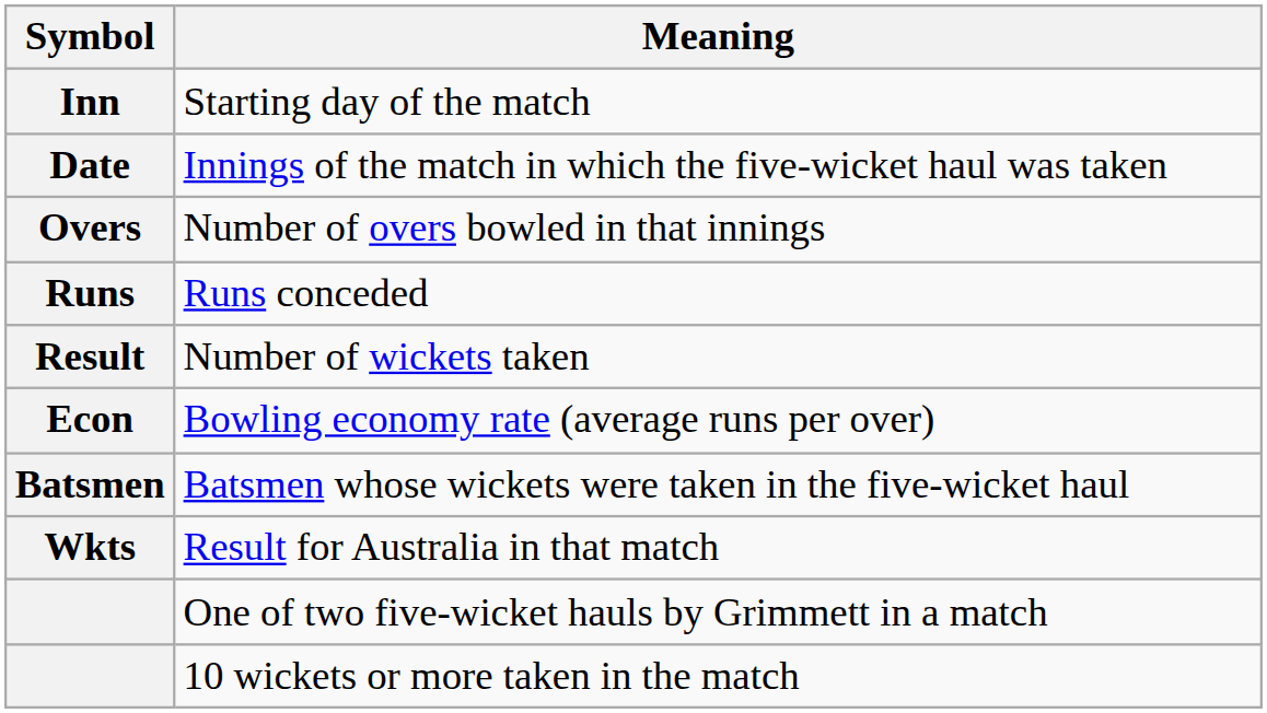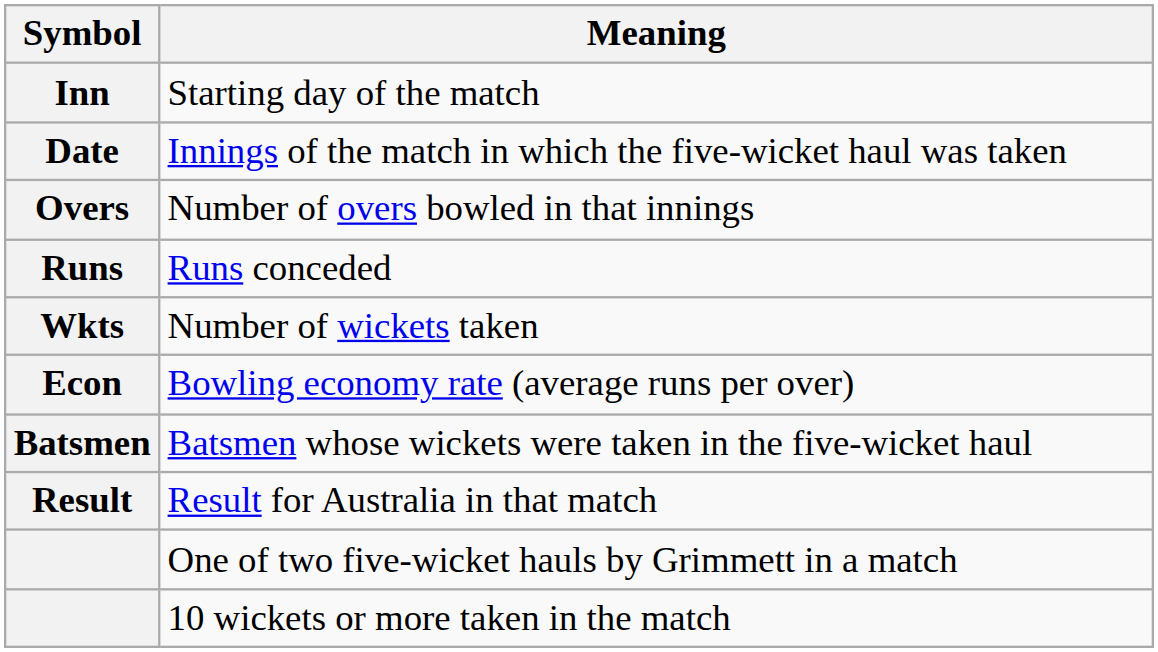 <table class="wikitable plainrowheaders">
 <tr>
 <th scope="col" style="width:50px">Symbol</th>
 <th scope="col" style="width:425px">Meaning</th>
 </tr>
 <tr>
 <th scope="row">Inn</th>
 <td>Starting day of the match</td>
 </tr>
 <tr>
 <th scope="row">Date</th>
 <td><a href='#'>Innings</a> of the match in which the five-wicket haul was taken</td>
 </tr>
 <tr>
 <th scope="row">Overs</th>
 <td>Number of <a href='#'>overs</a> bowled in that innings</td>
 </tr>
 <tr>
 <th scope="row">Runs</th>
 <td><a href='#'>Runs</a> conceded</td>
 </tr>
 <tr>
-<th scope="row">Result</th>
+<th scope="row">Wkts</th>
 <td>Number of <a href='#'>wickets</a> taken</td>
 </tr>
 <tr>
 <th scope="row">Econ</th>
 <td><a href='#'>Bowling economy rate</a> (average runs per over)</td>
 </tr>
 <tr>
 <th scope="row">Batsmen</th>
 <td><a href='#'>Batsmen</a> whose wickets were taken in the five-wicket haul</td>
 </tr>
 <tr>
-<th scope="row">Wkts</th>
+<th scope="row">Result</th>
 <td><a href='#'>Result</a> for Australia in that match</td>
 </tr>
 <tr>
 <th scope="row"></th>
 <td>One of two five-wicket hauls by Grimmett in a match</td>
 </tr>
 <tr>
 <th scope="row"></th>
 <td>10 wickets or more taken in the match</td>
 </tr>
 </table>
